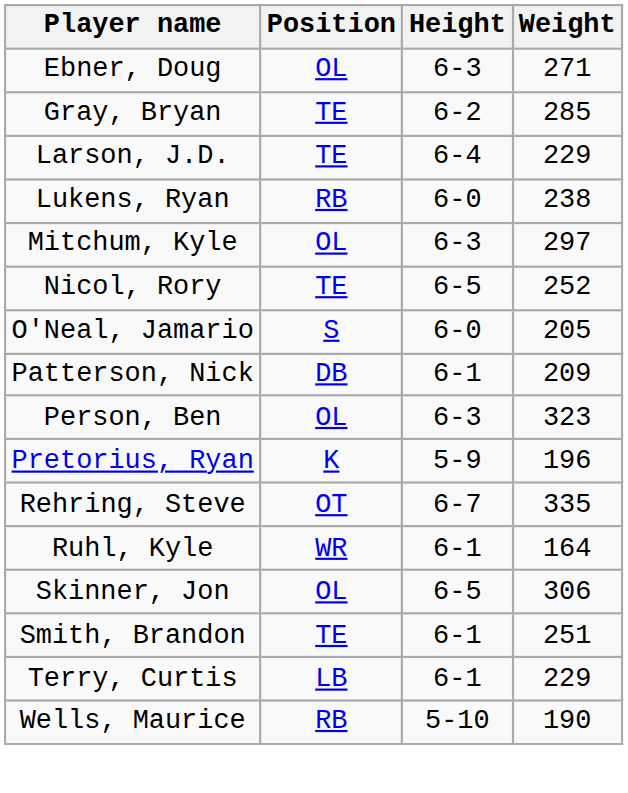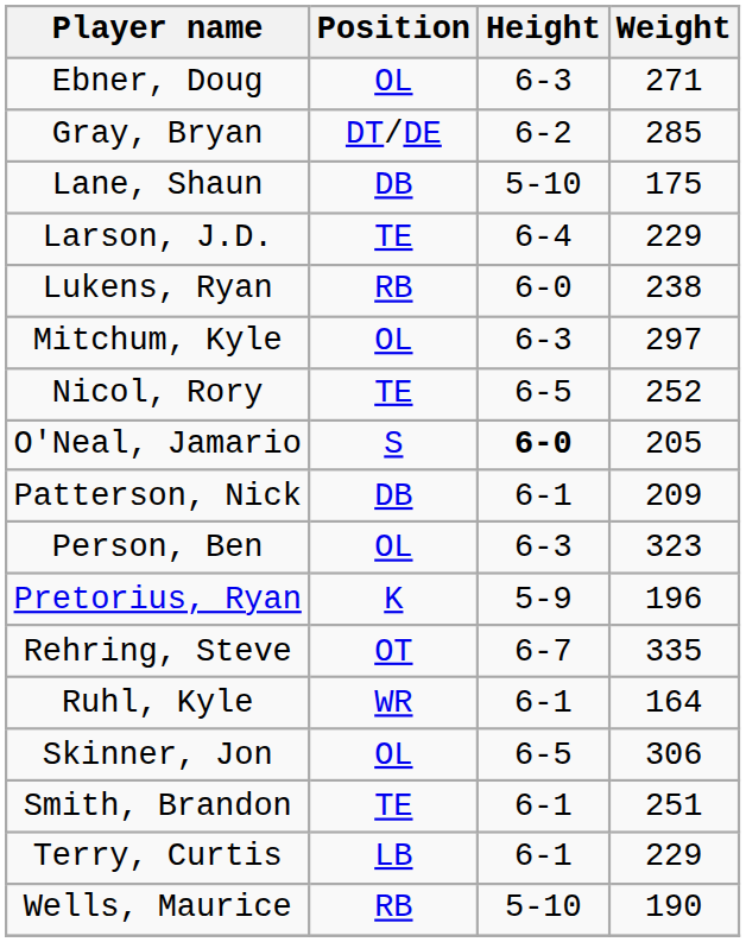 <table class="wikitable" style="font-size: 95%;">
 <tr>
 <th>Player name</th>
 <th>Position</th>
 <th>Height</th>
 <th>Weight</th>
 </tr>
 <tr>
 <td align="center">Ebner, Doug</td>
 <td align="center"><a href='#'>OL</a></td>
 <td align="center">6-3</td>
 <td align="center">271</td>
 </tr>
 <tr>
 <td align="center">Gray, Bryan</td>
-<td align="center"><a href='#'>TE</a></td>
+<td align="center"><a href='#'>DT</a>/<a href='#'>DE</a></td>
 <td align="center">6-2</td>
 <td align="center">285</td>
+</tr>
+<tr>
+<td align="center">Lane, Shaun</td>
+<td align="center"><a href='#'>DB</a></td>
+<td align="center">5-10</td>
+<td align="center">175</td>
 </tr>
 <tr>
 <td align="center">Larson, J.D.</td>
 <td align="center"><a href='#'>TE</a></td>
 <td align="center">6-4</td>
 <td align="center">229</td>
 </tr>
 <tr>
 <td align="center">Lukens, Ryan</td>
 <td align="center"><a href='#'>RB</a></td>
 <td align="center">6-0</td>
 <td align="center">238</td>
 </tr>
 <tr>
 <td align="center">Mitchum, Kyle</td>
 <td align="center"><a href='#'>OL</a></td>
 <td align="center">6-3</td>
 <td align="center">297</td>
 </tr>
 <tr>
 <td align="center">Nicol, Rory</td>
 <td align="center"><a href='#'>TE</a></td>
 <td align="center">6-5</td>
 <td align="center">252</td>
 </tr>
 <tr>
 <td align="center">O'Neal, Jamario</td>
 <td align="center"><a href='#'>S</a></td>
-<td align="center">6-0</td>
+<td align="center"><strong>6-0</strong></td>
 <td align="center">205</td>
 </tr>
 <tr>
 <td align="center">Patterson, Nick</td>
 <td align="center"><a href='#'>DB</a></td>
 <td align="center">6-1</td>
 <td align="center">209</td>
 </tr>
 <tr>
 <td align="center">Person, Ben</td>
 <td align="center"><a href='#'>OL</a></td>
 <td align="center">6-3</td>
 <td align="center">323</td>
 </tr>
 <tr>
 <td align="center"><a href='#'>Pretorius, Ryan</a></td>
 <td align="center"><a href='#'>K</a></td>
 <td align="center">5-9</td>
 <td align="center">196</td>
 </tr>
 <tr>
 <td align="center">Rehring, Steve</td>
 <td align="center"><a href='#'>OT</a></td>
 <td align="center">6-7</td>
 <td align="center">335</td>
 </tr>
 <tr>
 <td align="center">Ruhl, Kyle</td>
 <td align="center"><a href='#'>WR</a></td>
 <td align="center">6-1</td>
 <td align="center">164</td>
 </tr>
 <tr>
 <td align="center">Skinner, Jon</td>
 <td align="center"><a href='#'>OL</a></td>
 <td align="center">6-5</td>
 <td align="center">306</td>
 </tr>
 <tr>
 <td align="center">Smith, Brandon</td>
 <td align="center"><a href='#'>TE</a></td>
 <td align="center">6-1</td>
 <td align="center">251</td>
 </tr>
 <tr>
 <td align="center">Terry, Curtis</td>
 <td align="center"><a href='#'>LB</a></td>
 <td align="center">6-1</td>
 <td align="center">229</td>
 </tr>
 <tr>
 <td align="center">Wells, Maurice</td>
 <td align="center"><a href='#'>RB</a></td>
 <td align="center">5-10</td>
 <td align="center">190</td>
 </tr>
 <tr>
 </tr>
 </table>
